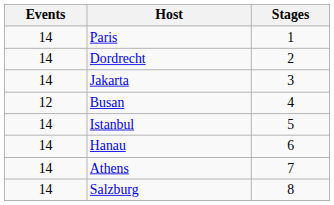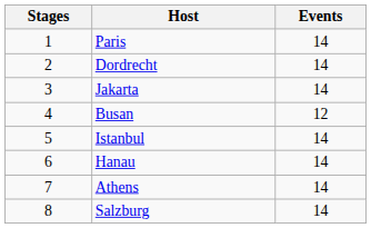 <table class="wikitable" style="width:30%;">
 <tr>
+<th width=40>Stages</th>
+<th width=100>Host</th>
 <th width=20>Events</th>
-<th width=100>Host</th>
-<th width=40>Stages</th>
 </tr>
 <tr>
+<td align=center>1</td>
+<td> <a href='#'>Paris</a></td>
 <td align=center>14</td>
-<td> <a href='#'>Paris</a></td>
-<td align=center>1</td>
 </tr>
 <tr>
+<td align=center>2</td>
+<td> <a href='#'>Dordrecht</a></td>
 <td align=center>14</td>
-<td> <a href='#'>Dordrecht</a></td>
-<td align=center>2</td>
 </tr>
 <tr>
+<td align=center>3</td>
+<td> <a href='#'>Jakarta</a></td>
 <td align=center>14</td>
-<td> <a href='#'>Jakarta</a></td>
-<td align=center>3</td>
 </tr>
 <tr>
+<td align=center>4</td>
+<td> <a href='#'>Busan</a></td>
 <td align=center>12</td>
-<td> <a href='#'>Busan</a></td>
-<td align=center>4</td>
 </tr>
 <tr>
+<td align=center>5</td>
+<td> <a href='#'>Istanbul</a></td>
 <td align=center>14</td>
-<td> <a href='#'>Istanbul</a></td>
-<td align=center>5</td>
 </tr>
 <tr>
+<td align=center>6</td>
+<td> <a href='#'>Hanau</a></td>
 <td align=center>14</td>
-<td> <a href='#'>Hanau</a></td>
-<td align=center>6</td>
 </tr>
 <tr>
+<td align=center>7</td>
+<td> <a href='#'>Athens</a></td>
 <td align=center>14</td>
-<td> <a href='#'>Athens</a></td>
-<td align=center>7</td>
 </tr>
 <tr>
+<td align=center>8</td>
+<td> <a href='#'>Salzburg</a></td>
 <td align=center>14</td>
-<td> <a href='#'>Salzburg</a></td>
-<td align=center>8</td>
 </tr>
 </table>
